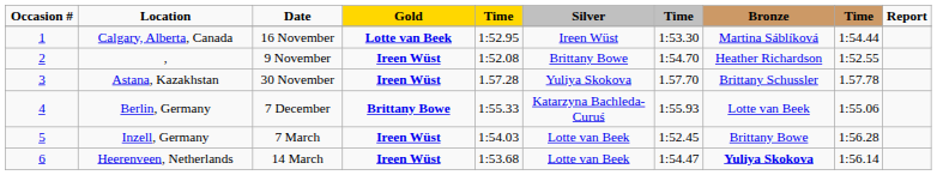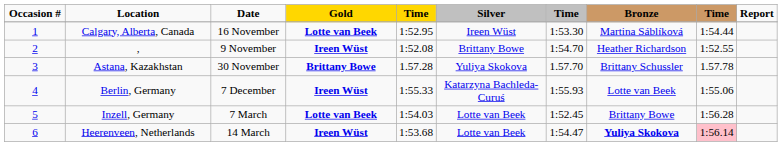 <table class="wikitable">
 <tr>
 <td width="80" align="center"><strong>Occasion #</strong></td>
 <td width="200" align="center"><strong>Location</strong></td>
 <td width="100" align="center"><strong>Date</strong></td>
 <td width="150" bgcolor="gold" align="center"><strong>Gold</strong></td>
 <td width="50" bgcolor="gold" align="center"><strong>Time</strong></td>
 <td width="150" bgcolor="silver" align="center"><strong>Silver</strong></td>
 <td width="50" bgcolor="silver" align="center"><strong>Time</strong></td>
 <td width="150" bgcolor="#CC9966" align="center"><strong>Bronze</strong></td>
 <td width="50" bgcolor="#CC9966" align="center"><strong>Time</strong></td>
 <td width="50" align="center"><strong>Report</strong></td>
 </tr>
 <tr bgcolor="#cccccc">
 </tr>
 <tr>
 <td align="center"><a href='#'>1</a></td>
 <td align="center"><a href='#'>Calgary, Alberta</a>, Canada</td>
 <td align="center">16 November</td>
 <td align="center"><strong><a href='#'>Lotte van Beek</a></strong><br><small></small></td>
 <td align="center">1:52.95</td>
 <td align="center"><a href='#'>Ireen Wüst</a><br><small></small></td>
 <td align="center">1:53.30</td>
 <td align="center"><a href='#'>Martina Sáblíková</a><br><small></small></td>
 <td align="center">1:54.44</td>
 <td align="center"></td>
 </tr>
 <tr>
 <td align="center"><a href='#'>2</a></td>
 <td align="center">, </td>
 <td align="center">9 November</td>
 <td align="center"><strong><a href='#'>Ireen Wüst</a></strong><br><small></small></td>
 <td align="center">1:52.08</td>
 <td align="center"><a href='#'>Brittany Bowe</a><br><small></small></td>
 <td align="center">1:54.70</td>
 <td align="center"><a href='#'>Heather Richardson</a><br><small></small></td>
 <td align="center">1:52.55</td>
 <td align="center"></td>
 </tr>
 <tr>
 <td align="center"><a href='#'>3</a></td>
 <td align="center"><a href='#'>Astana</a>, Kazakhstan</td>
 <td align="center">30 November</td>
-<td align="center"><strong><a href='#'>Ireen Wüst</a></strong><br><small></small></td>
+<td align="center"><strong><a href='#'>Brittany Bowe</a></strong><br><small></small></td>
 <td align="center">1.57.28</td>
 <td align="center"><a href='#'>Yuliya Skokova</a><br><small></small></td>
 <td align="center">1.57.70</td>
 <td align="center"><a href='#'>Brittany Schussler</a><br><small></small></td>
 <td align="center">1.57.78</td>
 <td align="center"></td>
 </tr>
 <tr>
 <td align="center"><a href='#'>4</a></td>
 <td align="center"><a href='#'>Berlin</a>, Germany</td>
 <td align="center">7 December</td>
-<td align="center"><strong><a href='#'>Brittany Bowe</a></strong><br><small></small></td>
+<td align="center"><strong><a href='#'>Ireen Wüst</a></strong><br><small></small></td>
 <td align="center">1:55.33</td>
 <td align="center"><a href='#'>Katarzyna Bachleda-Curuś</a><br><small></small></td>
 <td align="center">1:55.93</td>
 <td align="center"><a href='#'>Lotte van Beek</a><br><small></small></td>
 <td align="center">1:55.06</td>
 <td align="center"></td>
 </tr>
 <tr>
 <td align="center"><a href='#'>5</a></td>
 <td align="center"><a href='#'>Inzell</a>, Germany</td>
 <td align="center">7 March</td>
-<td align="center"><strong><a href='#'>Ireen Wüst</a></strong><br><small></small></td>
+<td align="center"><strong><a href='#'>Lotte van Beek</a></strong><br><small></small></td>
 <td align="center">1:54.03</td>
 <td align="center"><a href='#'>Lotte van Beek</a><br><small></small></td>
 <td align="center">1:52.45</td>
 <td align="center"><a href='#'>Brittany Bowe</a><br><small></small></td>
 <td align="center">1:56.28</td>
 <td align="center"></td>
 </tr>
 <tr>
 <td align="center"><a href='#'>6</a></td>
 <td align="center"><a href='#'>Heerenveen</a>, Netherlands</td>
 <td align="center">14 March</td>
 <td align="center"><strong><a href='#'>Ireen Wüst</a></strong><br><small></small></td>
 <td align="center">1:53.68</td>
 <td align="center"><a href='#'>Lotte van Beek</a><br><small></small></td>
 <td align="center">1:54.47</td>
 <td align="center"><strong><a href='#'>Yuliya Skokova</a><br><small></small></strong></td>
-<td align="center">1:56.14</td>
+<td align="center" style="background: pink;">1:56.14</td>
 <td align="center"></td>
 </tr>
 </table>
